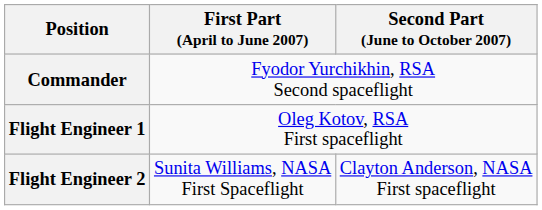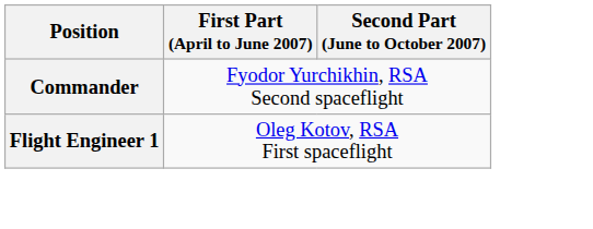 <table class="wikitable" style="text-align: center;">
 <tr>
 <th>Position</th>
 <th>First Part<br><small>(April to June 2007)</small></th>
 <th>Second Part<br><small>(June to October 2007)</small></th>
 </tr>
 <tr>
 <th>Commander</th>
 <td colspan=2> <a href='#'>Fyodor Yurchikhin</a>, <a href='#'>RSA</a><br>Second spaceflight</td>
 </tr>
 <tr>
 <th>Flight Engineer 1</th>
 <td colspan=2> <a href='#'>Oleg Kotov</a>, <a href='#'>RSA</a><br>First spaceflight</td>
 </tr>
-<tr>
-<th>Flight Engineer 2</th>
-<td> <a href='#'>Sunita Williams</a>, <a href='#'>NASA</a><br>First Spaceflight</td>
-<td> <a href='#'>Clayton Anderson</a>, <a href='#'>NASA</a><br>First spaceflight</td>
-</tr>
 </table>
